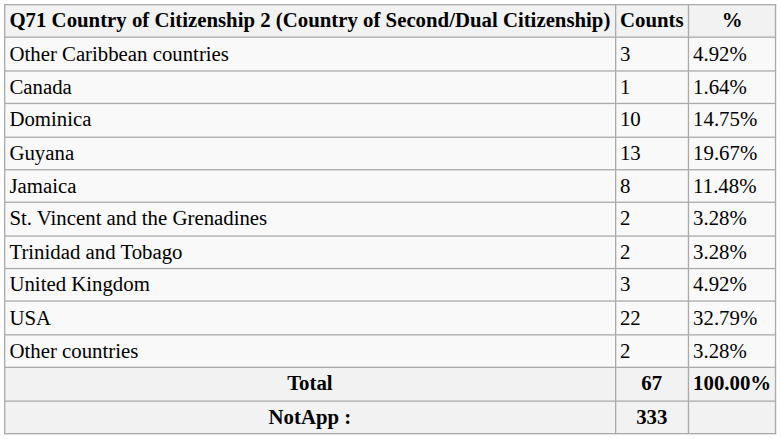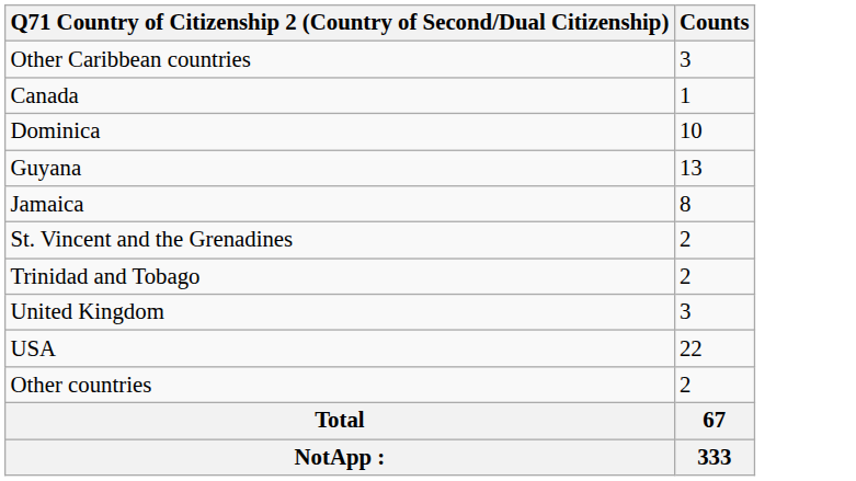 <table class="wikitable sortable">
 <tr>
 <th>Q71 Country of Citizenship 2 (Country of Second/Dual Citizenship)</th>
 <th>Counts</th>
-<th>%</th>
 </tr>
 <tr>
 <td>Other Caribbean countries</td>
 <td>3</td>
-<td>4.92%</td>
 </tr>
 <tr>
 <td>Canada</td>
 <td>1</td>
-<td>1.64%</td>
 </tr>
 <tr>
 <td>Dominica</td>
 <td>10</td>
-<td>14.75%</td>
 </tr>
 <tr>
 <td>Guyana</td>
 <td>13</td>
-<td>19.67%</td>
 </tr>
 <tr>
 <td>Jamaica</td>
 <td>8</td>
-<td>11.48%</td>
 </tr>
 <tr>
 <td>St. Vincent and the Grenadines</td>
 <td>2</td>
-<td>3.28%</td>
 </tr>
 <tr>
 <td>Trinidad and Tobago</td>
 <td>2</td>
-<td>3.28%</td>
 </tr>
 <tr>
 <td>United Kingdom</td>
 <td>3</td>
-<td>4.92%</td>
 </tr>
 <tr>
 <td>USA</td>
 <td>22</td>
-<td>32.79%</td>
 </tr>
 <tr>
 <td>Other countries</td>
 <td>2</td>
-<td>3.28%</td>
 </tr>
 <tr>
 <th>Total</th>
 <th>67</th>
-<th>100.00%</th>
 </tr>
 <tr>
 <th>NotApp :</th>
 <th>333</th>
-<th></th>
 </tr>
 </table>
